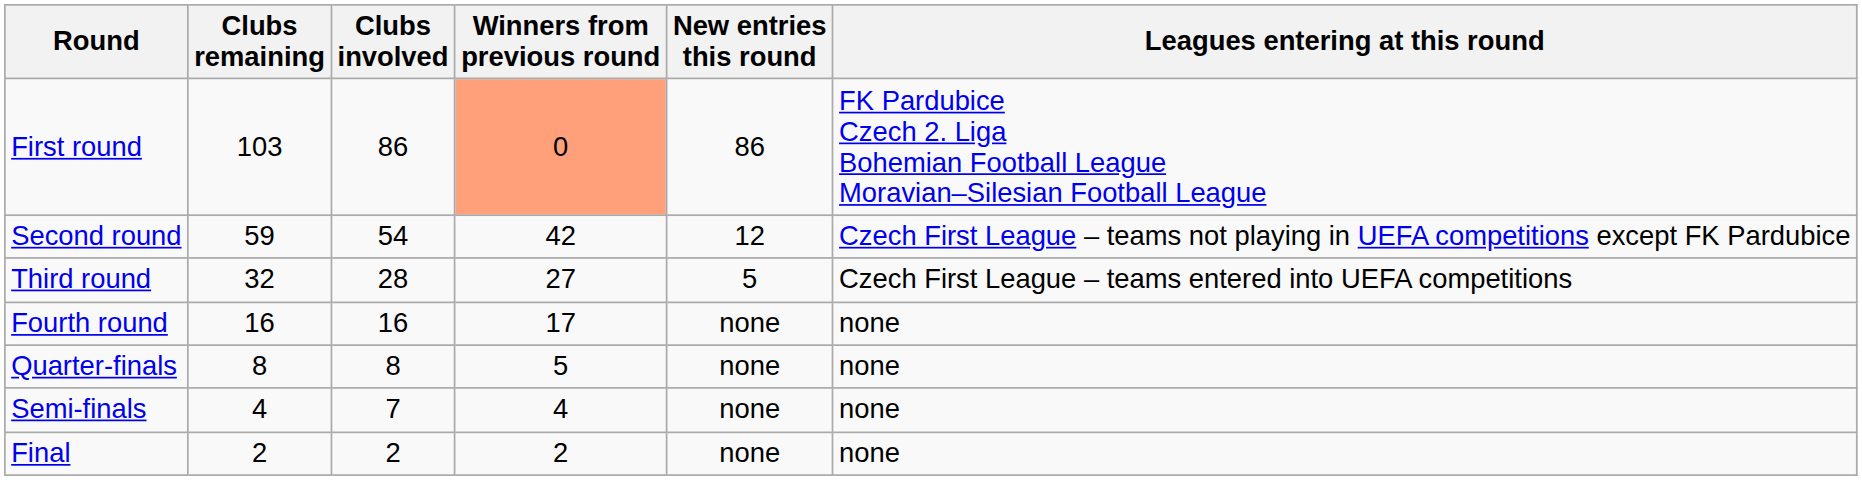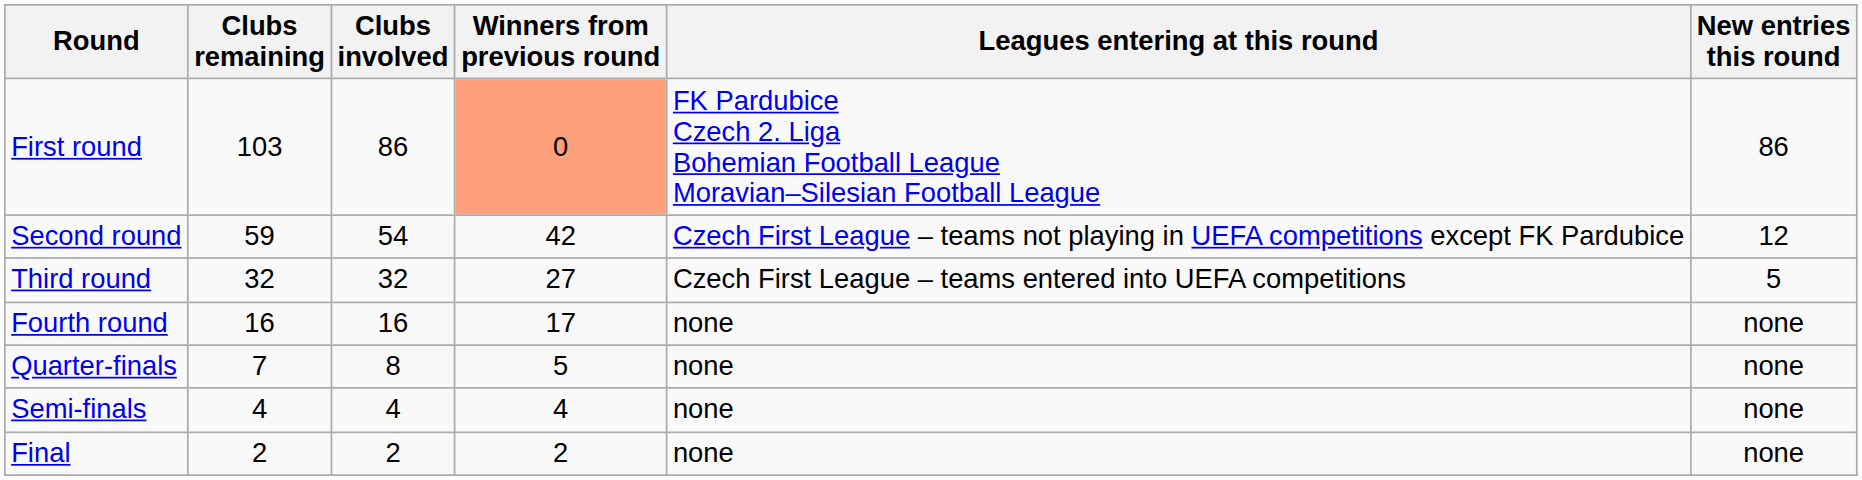 <table class="wikitable">
 <tr>
 <th>Round</th>
 <th>Clubs<br>remaining</th>
 <th>Clubs<br>involved</th>
 <th>Winners from<br>previous round</th>
+<th>Leagues entering at this round</th>
 <th>New entries<br>this round</th>
-<th>Leagues entering at this round</th>
 </tr>
 <tr>
 <td><a href='#'>First round</a></td>
 <td align="center">103</td>
 <td align="center">86</td>
 <td align="center" style="background: lightsalmon;">0</td>
+<td><a href='#'>FK Pardubice</a><br><a href='#'>Czech 2. Liga</a><br><a href='#'>Bohemian Football League</a><br><a href='#'>Moravian–Silesian Football League</a></td>
 <td align="center">86</td>
-<td><a href='#'>FK Pardubice</a><br><a href='#'>Czech 2. Liga</a><br><a href='#'>Bohemian Football League</a><br><a href='#'>Moravian–Silesian Football League</a></td>
 </tr>
 <tr>
 <td><a href='#'>Second round</a></td>
 <td align="center">59</td>
 <td align="center">54</td>
 <td align="center">42</td>
+<td><a href='#'>Czech First League</a> – teams not playing in <a href='#'>UEFA competitions</a> except FK Pardubice</td>
 <td align="center">12</td>
-<td><a href='#'>Czech First League</a> – teams not playing in <a href='#'>UEFA competitions</a> except FK Pardubice</td>
 </tr>
 <tr>
 <td><a href='#'>Third round</a></td>
 <td align="center">32</td>
-<td align="center">28</td>
+<td align="center">32</td>
 <td align="center">27</td>
+<td>Czech First League – teams entered into UEFA competitions</td>
 <td align="center">5</td>
-<td>Czech First League – teams entered into UEFA competitions</td>
 </tr>
 <tr>
 <td><a href='#'>Fourth round</a></td>
 <td align="center">16</td>
 <td align="center">16</td>
 <td align="center">17</td>
+<td>none</td>
 <td align="center">none</td>
-<td>none</td>
 </tr>
 <tr>
 <td><a href='#'>Quarter-finals</a></td>
-<td align="center">8</td>
+<td align="center">7</td>
 <td align="center">8</td>
 <td align="center">5</td>
+<td>none</td>
 <td align="center">none</td>
-<td>none</td>
 </tr>
 <tr>
 <td><a href='#'>Semi-finals</a></td>
 <td align="center">4</td>
-<td align="center">7</td>
 <td align="center">4</td>
+<td align="center">4</td>
+<td>none</td>
 <td align="center">none</td>
-<td>none</td>
 </tr>
 <tr>
 <td><a href='#'>Final</a></td>
 <td align="center">2</td>
 <td align="center">2</td>
 <td align="center">2</td>
+<td>none</td>
 <td align="center">none</td>
-<td>none</td>
 </tr>
 </table>
